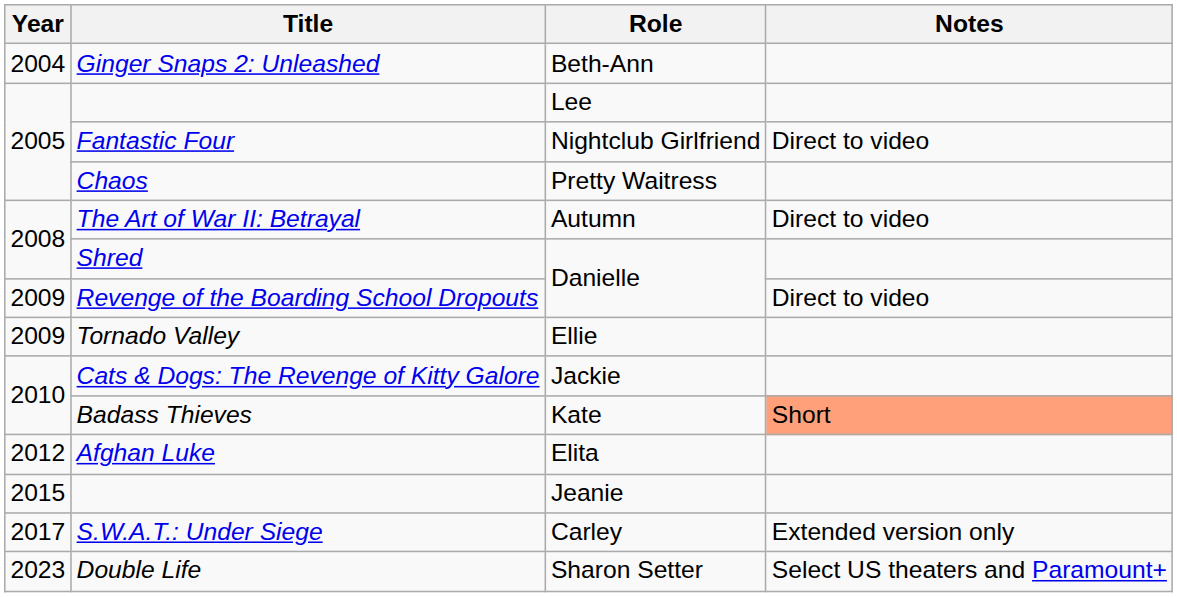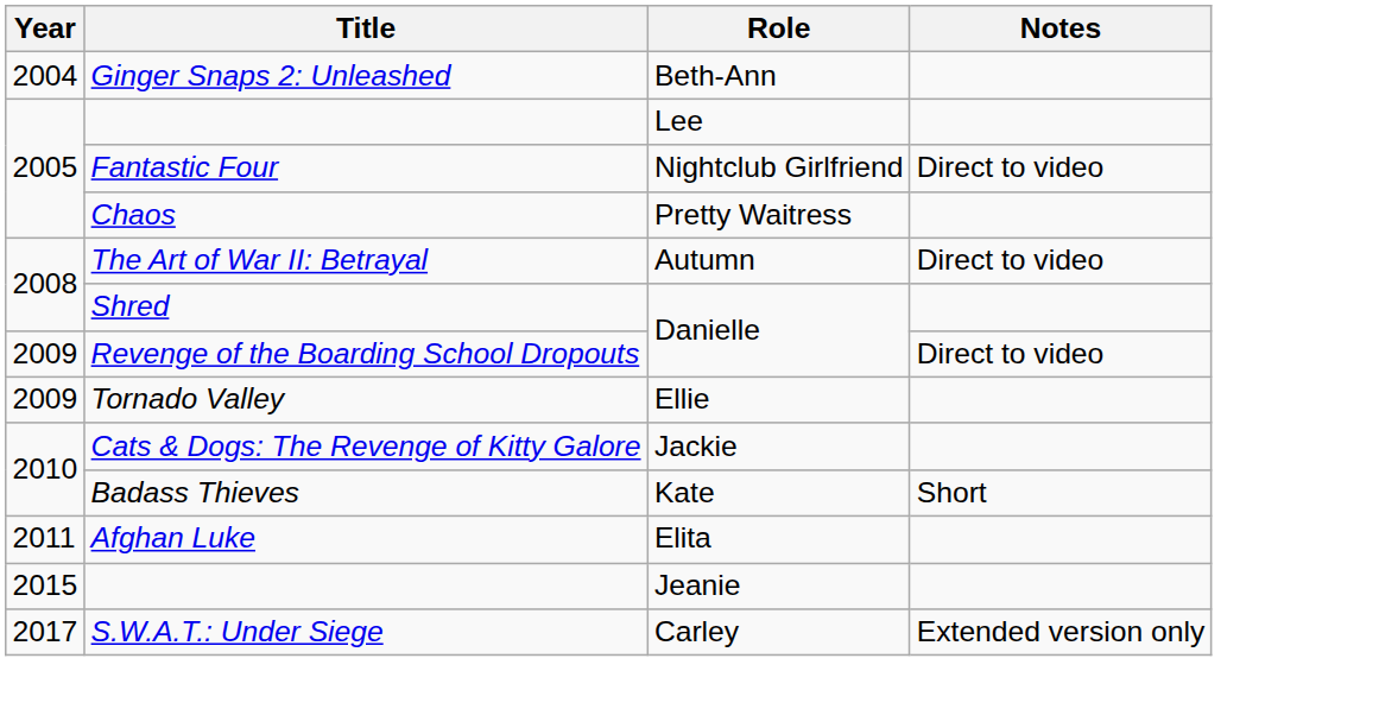 <table class="wikitable sortable">
 <tr>
 <th>Year</th>
 <th>Title</th>
 <th>Role</th>
 <th class="unsortable">Notes</th>
 </tr>
 <tr>
 <td>2004</td>
 <td><em><a href='#'>Ginger Snaps 2: Unleashed</a></em></td>
 <td>Beth-Ann</td>
 <td></td>
 </tr>
 <tr>
 <td rowspan="3">2005</td>
 <td><em></em></td>
 <td>Lee</td>
 <td></td>
 </tr>
 <tr>
 <td><em><a href='#'>Fantastic Four</a></em></td>
 <td>Nightclub Girlfriend</td>
 <td>Direct to video</td>
 </tr>
 <tr>
 <td><em><a href='#'>Chaos</a></em></td>
 <td>Pretty Waitress</td>
 <td></td>
 </tr>
 <tr>
 <td rowspan="2">2008</td>
 <td data-sort-value="Art of War II: Betrayal, The"><em><a href='#'>The Art of War II: Betrayal</a></em></td>
 <td>Autumn</td>
 <td>Direct to video</td>
 </tr>
 <tr>
 <td><em><a href='#'>Shred</a></em></td>
 <td rowspan="2">Danielle</td>
 <td></td>
 </tr>
 <tr>
 <td>2009</td>
 <td><em><a href='#'>Revenge of the Boarding School Dropouts</a></em></td>
 <td>Direct to video</td>
 </tr>
 <tr>
 <td>2009</td>
 <td><em>Tornado Valley</em></td>
 <td>Ellie</td>
 <td></td>
 </tr>
 <tr>
 <td rowspan="2">2010</td>
 <td><em><a href='#'>Cats & Dogs: The Revenge of Kitty Galore</a></em></td>
 <td>Jackie</td>
 <td></td>
 </tr>
 <tr>
 <td><em>Badass Thieves</em></td>
 <td>Kate</td>
-<td style="background: lightsalmon;">Short</td>
+<td>Short</td>
 </tr>
 <tr>
-<td>2012</td>
+<td>2011</td>
 <td><em><a href='#'>Afghan Luke</a></em></td>
 <td>Elita</td>
 <td></td>
 </tr>
 <tr>
 <td>2015</td>
 <td><em></em></td>
 <td>Jeanie</td>
 <td></td>
 </tr>
 <tr>
 <td>2017</td>
 <td><em><a href='#'>S.W.A.T.: Under Siege</a></em></td>
 <td>Carley</td>
 <td>Extended version only</td>
 </tr>
-<tr>
-<td>2023</td>
-<td><em>Double Life</em></td>
-<td>Sharon Setter</td>
-<td>Select US theaters and <a href='#'>Paramount+</a></td>
-</tr>
 </table>
